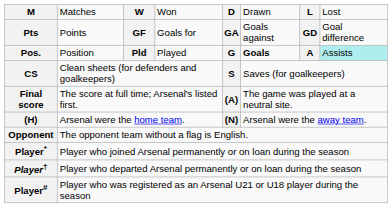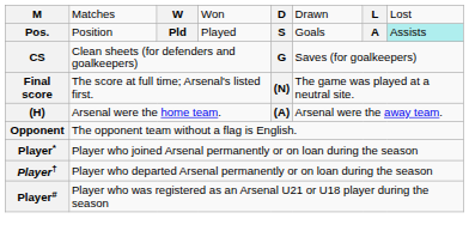 <table class="wikitable" style="font-size:95%;">
 <tr>
 <th>M</th>
 <td>Matches</td>
 <th>W</th>
 <td>Won</td>
 <th>D</th>
 <td>Drawn</td>
 <th>L</th>
 <td>Lost</td>
 </tr>
 <tr>
-<th>Pts</th>
-<td>Points</td>
-<th>GF</th>
-<td>Goals for</td>
-<th>GA</th>
-<td>Goals against</td>
-<th>GD</th>
-<td>Goal difference</td>
-</tr>
-<tr>
 <th>Pos.</th>
 <td>Position</td>
 <th>Pld</th>
 <td>Played</td>
-<th>G</th>
-<td><strong>Goals</strong></td>
+<th>S</th>
+<td>Goals</td>
 <th>A</th>
 <td style="background: paleturquoise;">Assists</td>
 </tr>
 <tr>
 <th>CS</th>
 <td colspan="3">Clean sheets (for defenders and goalkeepers)</td>
-<th>S</th>
+<th>G</th>
 <td colspan="3">Saves (for goalkeepers)</td>
 </tr>
 <tr>
 <th>Final score</th>
 <td colspan="3">The score at full time; Arsenal's listed first.</td>
-<th>(A)</th>
+<th>(N)</th>
 <td colspan="3">The game was played at a neutral site.</td>
 </tr>
 <tr>
 <th>(H)</th>
 <td colspan="3">Arsenal were the <a href='#'>home team</a>.</td>
-<th>(N)</th>
+<th>(A)</th>
 <td colspan="3">Arsenal were the <a href='#'>away team</a>.</td>
 </tr>
 <tr>
 <th>Opponent</th>
 <td colspan="7">The opponent team without a flag is English.</td>
 </tr>
 <tr>
 <th>Player<sup>*</sup></th>
 <td colspan="7">Player who joined Arsenal permanently or on loan during the season</td>
 </tr>
 <tr>
 <th><em>Player</em><sup>†</sup></th>
 <td colspan="7">Player who departed Arsenal permanently or on loan during the season</td>
 </tr>
 <tr>
 <th>Player<sup>#</sup></th>
 <td colspan="7">Player who was registered as an Arsenal U21 or U18 player during the season</td>
 </tr>
 </table>
